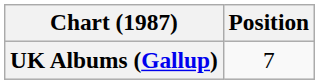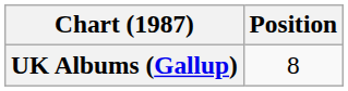 <table class="wikitable plainrowheaders" style="text-align:center">
 <tr>
 <th scope="col">Chart (1987)</th>
 <th scope="col">Position</th>
 </tr>
 <tr>
 <th scope="row">UK Albums (<a href='#'>Gallup</a>)</th>
-<td>7</td>
+<td>8</td>
 </tr>
 </table>
